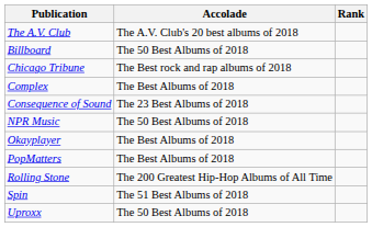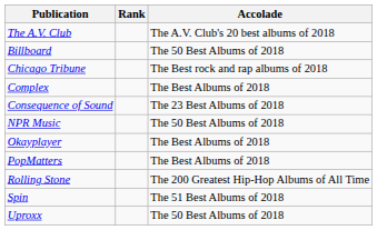 <table class="sortable wikitable">
 <tr>
 <th>Publication</th>
+<th>Rank</th>
 <th>Accolade</th>
-<th>Rank</th>
 </tr>
 <tr>
 <td scope="row"><em><a href='#'>The A.V. Club</a></em></td>
+<td></td>
 <td>The A.V. Club's 20 best albums of 2018</td>
-<td></td>
 </tr>
 <tr>
 <td scope="row"><em><a href='#'>Billboard</a></em></td>
+<td></td>
 <td>The 50 Best Albums of 2018</td>
-<td></td>
 </tr>
 <tr>
 <td scope="row"><em><a href='#'>Chicago Tribune</a></em></td>
+<td></td>
 <td>The Best rock and rap albums of 2018</td>
-<td></td>
 </tr>
 <tr>
 <td scope="row"><em><a href='#'>Complex</a></em></td>
+<td></td>
 <td>The Best Albums of 2018</td>
-<td></td>
 </tr>
 <tr>
 <td scope="row"><em><a href='#'>Consequence of Sound</a></em></td>
+<td></td>
 <td>The 23 Best Albums of 2018</td>
-<td></td>
 </tr>
 <tr>
 <td scope="row"><em><a href='#'>NPR Music</a></em></td>
+<td></td>
 <td>The 50 Best Albums of 2018</td>
-<td></td>
 </tr>
 <tr>
 <td scope="row"><em><a href='#'>Okayplayer</a></em></td>
+<td></td>
 <td>The Best Albums of 2018</td>
-<td></td>
 </tr>
 <tr>
 <td scope="row"><em><a href='#'>PopMatters</a></em></td>
+<td></td>
 <td>The Best Albums of 2018</td>
-<td></td>
 </tr>
 <tr>
 <td><em><a href='#'>Rolling Stone</a></em></td>
+<td></td>
 <td>The 200 Greatest Hip-Hop Albums of All Time</td>
-<td></td>
 </tr>
 <tr>
 <td scope="row"><em><a href='#'>Spin</a></em></td>
+<td></td>
 <td>The 51 Best Albums of 2018</td>
-<td></td>
 </tr>
 <tr>
 <td scope="row"><em><a href='#'>Uproxx</a></em></td>
+<td></td>
 <td>The 50 Best Albums of 2018</td>
-<td></td>
 </tr>
 </table>
